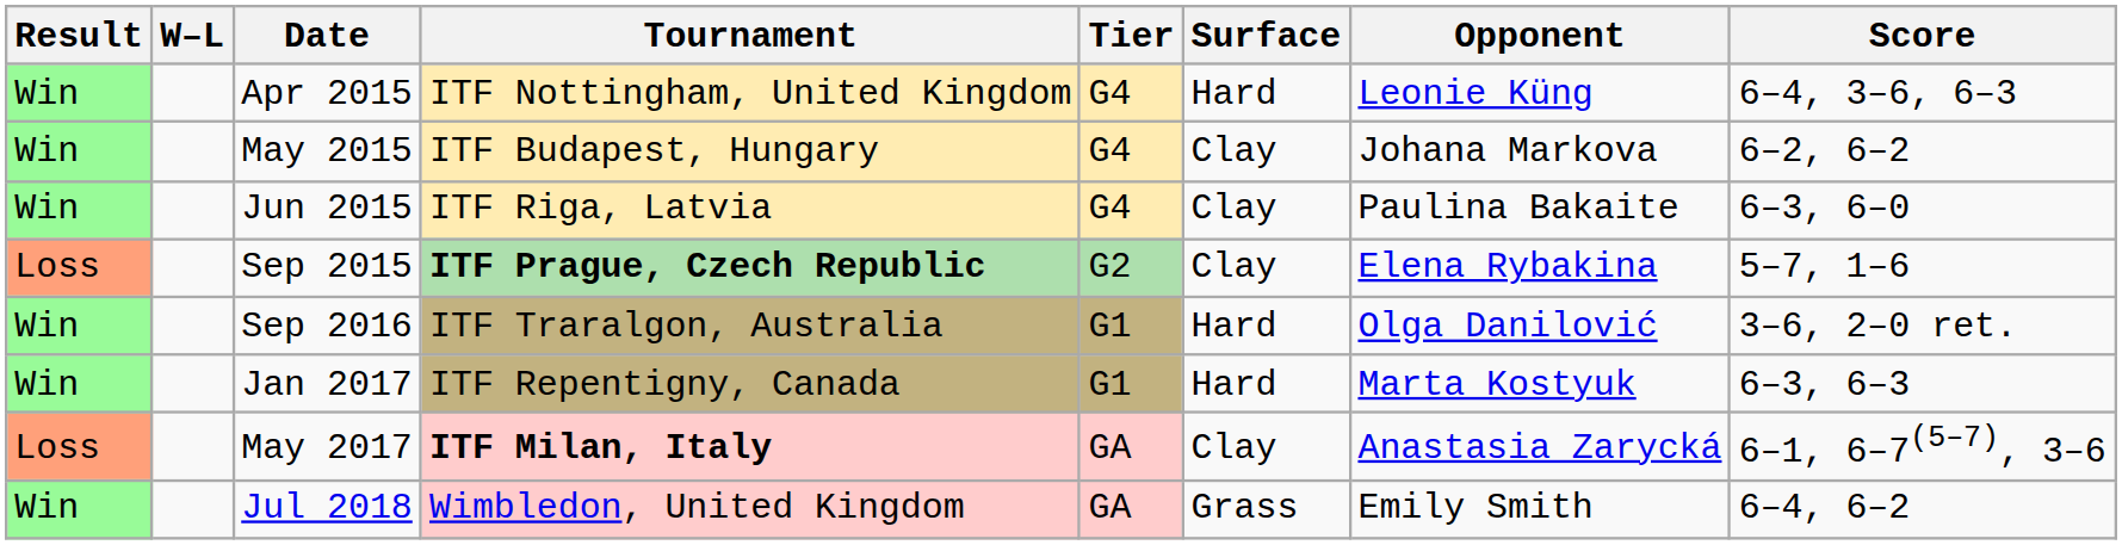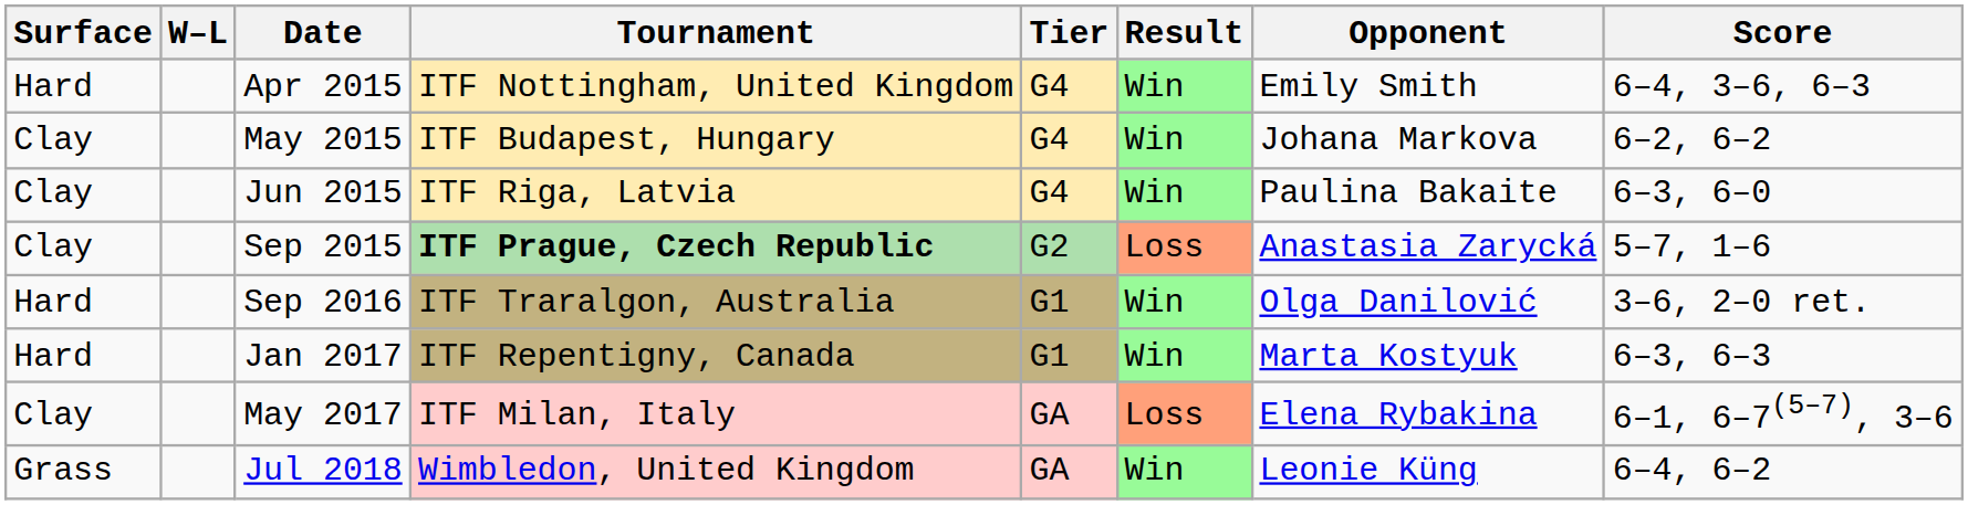 <table class="sortable wikitable">
 <tr>
-<th scope="col">Result</th>
+<th scope="col">Surface</th>
 <th scope="col" class="unsortable">W–L</th>
 <th scope="col">Date</th>
 <th scope="col">Tournament</th>
 <th scope="col">Tier</th>
-<th scope="col">Surface</th>
+<th scope="col">Result</th>
 <th scope="col">Opponent</th>
 <th scope="col" class="unsortable">Score</th>
 </tr>
 <tr>
-<td style="background:#98fb98">Win</td>
+<td>Hard</td>
 <td></td>
 <td>Apr 2015</td>
 <td style="background:#ffecb2">ITF Nottingham, United Kingdom</td>
 <td style="background:#ffecb2">G4</td>
-<td>Hard</td>
-<td> <a href='#'>Leonie Küng</a></td>
+<td style="background:#98fb98">Win</td>
+<td> Emily Smith</td>
 <td>6–4, 3–6, 6–3</td>
 </tr>
 <tr>
-<td style="background:#98fb98">Win</td>
+<td>Clay</td>
 <td></td>
 <td>May 2015</td>
 <td style="background:#ffecb2">ITF Budapest, Hungary</td>
 <td style="background:#ffecb2">G4</td>
-<td>Clay</td>
+<td style="background:#98fb98">Win</td>
 <td> Johana Markova</td>
 <td>6–2, 6–2</td>
 </tr>
 <tr>
-<td style="background:#98fb98">Win</td>
+<td>Clay</td>
 <td></td>
 <td>Jun 2015</td>
 <td style="background:#ffecb2">ITF Riga, Latvia</td>
 <td style="background:#ffecb2">G4</td>
-<td>Clay</td>
+<td style="background:#98fb98">Win</td>
 <td> Paulina Bakaite</td>
 <td>6–3, 6–0</td>
 </tr>
 <tr>
-<td style="background:#ffa07a">Loss</td>
+<td>Clay</td>
 <td></td>
 <td>Sep 2015</td>
 <td style="background:#ADDFAD"><strong>ITF Prague, Czech Republic</strong></td>
 <td style="background:#ADDFAD">G2</td>
-<td>Clay</td>
-<td> <a href='#'>Elena Rybakina</a></td>
+<td style="background:#ffa07a">Loss</td>
+<td> <a href='#'>Anastasia Zarycká</a></td>
 <td>5–7, 1–6</td>
 </tr>
 <tr>
-<td style="background:#98fb98">Win</td>
+<td>Hard</td>
 <td></td>
 <td>Sep 2016</td>
 <td style="background:#C2B280">ITF Traralgon, Australia</td>
 <td style="background:#C2B280">G1</td>
-<td>Hard</td>
+<td style="background:#98fb98">Win</td>
 <td> <a href='#'>Olga Danilović</a></td>
 <td>3–6, 2–0 ret.</td>
 </tr>
 <tr>
-<td style="background:#98fb98">Win</td>
+<td>Hard</td>
 <td></td>
 <td>Jan 2017</td>
 <td style="background:#C2B280">ITF Repentigny, Canada</td>
 <td style="background:#C2B280">G1</td>
-<td>Hard</td>
+<td style="background:#98fb98">Win</td>
 <td> <a href='#'>Marta Kostyuk</a></td>
 <td>6–3, 6–3</td>
 </tr>
 <tr>
-<td style="background:#ffa07a">Loss</td>
+<td>Clay</td>
 <td></td>
 <td>May 2017</td>
-<td style="background:#ffcccc"><strong>ITF Milan, Italy</strong></td>
+<td style="background:#ffcccc">ITF Milan, Italy</td>
 <td style="background:#ffcccc">GA</td>
-<td>Clay</td>
-<td> <a href='#'>Anastasia Zarycká</a></td>
+<td style="background:#ffa07a">Loss</td>
+<td> <a href='#'>Elena Rybakina</a></td>
 <td>6–1, 6–7<sup>(5–7)</sup>, 3–6</td>
 </tr>
 <tr>
-<td style="background:#98fb98;">Win</td>
+<td>Grass</td>
 <td></td>
 <td><a href='#'>Jul 2018</a></td>
 <td style="background:#ffcccc"><a href='#'>Wimbledon</a>, United Kingdom</td>
 <td style="background:#ffcccc">GA</td>
-<td>Grass</td>
-<td> Emily Smith</td>
+<td style="background:#98fb98;">Win</td>
+<td> <a href='#'>Leonie Küng</a></td>
 <td>6–4, 6–2</td>
 </tr>
 </table>
